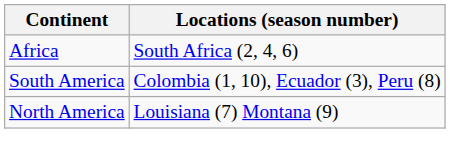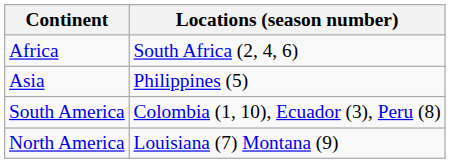 <table class="wikitable">
 <tr>
 <th>Continent</th>
 <th>Locations (season number)</th>
 </tr>
 <tr>
 <td><a href='#'>Africa</a></td>
 <td><a href='#'>South Africa</a> (2, 4, 6)</td>
 </tr>
 <tr>
+<td><a href='#'>Asia</a></td>
+<td><a href='#'>Philippines</a> (5)</td>
+</tr>
+<tr>
 <td><a href='#'>South America</a></td>
 <td><a href='#'>Colombia</a> (1, 10), <a href='#'>Ecuador</a> (3), <a href='#'>Peru</a> (8)</td>
 </tr>
 <tr>
 <td><a href='#'>North America</a></td>
 <td><a href='#'>Louisiana</a> (7) <a href='#'>Montana</a> (9)</td>
 </tr>
 </table>
